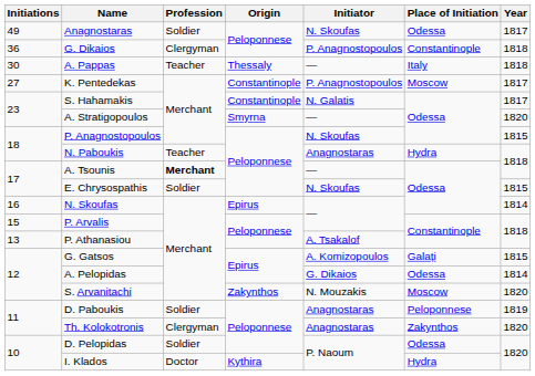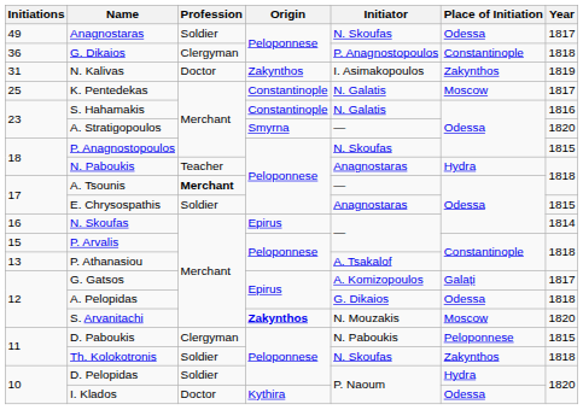 <table class="wikitable sortable">
 <tr>
 <th>Initiations</th>
 <th>Name</th>
 <th>Profession</th>
 <th>Origin</th>
 <th>Initiator</th>
 <th>Place of Initiation</th>
 <th>Year</th>
 </tr>
 <tr>
 <td>49</td>
 <td><a href='#'>Anagnostaras</a></td>
 <td>Soldier</td>
 <td rowspan="2"><a href='#'>Peloponnese</a></td>
 <td><a href='#'>N. Skoufas</a></td>
 <td><a href='#'>Odessa</a></td>
 <td>1817</td>
 </tr>
 <tr>
 <td>36</td>
 <td><a href='#'>G. Dikaios</a></td>
 <td>Clergyman</td>
 <td><a href='#'>P. Anagnostopoulos</a></td>
 <td><a href='#'>Constantinople</a></td>
 <td>1818</td>
 </tr>
 <tr>
-<td>30</td>
-<td><a href='#'>A. Pappas</a></td>
-<td>Teacher</td>
-<td><a href='#'>Thessaly</a></td>
-<td>—</td>
-<td><a href='#'>Italy</a></td>
-<td>1818</td>
+<td>31</td>
+<td>N. Kalivas</td>
+<td>Doctor</td>
+<td><a href='#'>Zakynthos</a></td>
+<td>I. Asimakopoulos</td>
+<td><a href='#'>Zakynthos</a></td>
+<td>1819</td>
 </tr>
 <tr>
-<td>27</td>
+<td>25</td>
 <td>K. Pentedekas</td>
 <td rowspan="4">Merchant</td>
 <td><a href='#'>Constantinople</a></td>
-<td><a href='#'>P. Anagnostopoulos</a></td>
+<td><a href='#'>N. Galatis</a></td>
 <td><a href='#'>Moscow</a></td>
 <td>1817</td>
 </tr>
 <tr>
 <td rowspan="2">23</td>
 <td>S. Hahamakis</td>
 <td><a href='#'>Constantinople</a></td>
 <td><a href='#'>N. Galatis</a></td>
 <td rowspan="3"><a href='#'>Odessa</a></td>
-<td>1817</td>
+<td>1816</td>
 </tr>
 <tr>
 <td>A. Stratigopoulos</td>
 <td><a href='#'>Smyrna</a></td>
 <td>—</td>
 <td>1820</td>
 </tr>
 <tr>
 <td rowspan="2">18</td>
 <td><a href='#'>P. Anagnostopoulos</a></td>
 <td rowspan="4"><a href='#'>Peloponnese</a></td>
 <td><a href='#'>N. Skoufas</a></td>
 <td>1815</td>
 </tr>
 <tr>
 <td><a href='#'>N. Paboukis</a></td>
 <td>Teacher</td>
 <td><a href='#'>Anagnostaras</a></td>
 <td><a href='#'>Hydra</a></td>
 <td rowspan="2">1818</td>
 </tr>
 <tr>
 <td rowspan="2">17</td>
 <td>Α. Tsounis</td>
 <td><strong>Merchant</strong></td>
 <td>—</td>
 <td rowspan="3"><a href='#'>Odessa</a></td>
 </tr>
 <tr>
 <td>Ε. Chrysospathis</td>
 <td>Soldier</td>
-<td><a href='#'>N. Skoufas</a></td>
+<td><a href='#'>Anagnostaras</a></td>
 <td>1815</td>
 </tr>
 <tr>
 <td>16</td>
 <td><a href='#'>N. Skoufas</a></td>
 <td rowspan="6">Merchant</td>
 <td><a href='#'>Epirus</a></td>
 <td rowspan="2">—</td>
 <td>1814</td>
 </tr>
 <tr>
 <td>15</td>
 <td><a href='#'>P. Arvalis</a></td>
 <td rowspan="2"><a href='#'>Peloponnese</a></td>
 <td rowspan="2"><a href='#'>Constantinople</a></td>
 <td rowspan="2">1818</td>
 </tr>
 <tr>
 <td>13</td>
 <td>P. Athanasiou</td>
 <td><a href='#'>A. Tsakalof</a></td>
 </tr>
 <tr>
 <td rowspan="3">12</td>
 <td>G. Gatsos</td>
 <td rowspan="2"><a href='#'>Epirus</a></td>
 <td><a href='#'>Α. Komizopoulos</a></td>
 <td><a href='#'>Galați</a></td>
-<td>1815</td>
+<td>1817</td>
 </tr>
 <tr>
 <td>A. Pelopidas</td>
 <td><a href='#'>G. Dikaios</a></td>
 <td><a href='#'>Odessa</a></td>
-<td>1814</td>
+<td>1818</td>
 </tr>
 <tr>
 <td>S. <a href='#'>Arvanitachi</a></td>
-<td><a href='#'>Zakynthos</a></td>
+<td><strong><a href='#'>Zakynthos</a></strong></td>
 <td>N. Mouzakis</td>
 <td><a href='#'>Moscow</a></td>
 <td>1820</td>
 </tr>
 <tr>
 <td rowspan="2">11</td>
 <td>D. Paboukis</td>
-<td>Soldier</td>
+<td>Clergyman</td>
 <td rowspan="3"><a href='#'>Peloponnese</a></td>
-<td><a href='#'>Anagnostaras</a></td>
+<td>Ν. Paboukis</td>
 <td><a href='#'>Peloponnese</a></td>
-<td>1819</td>
+<td>1815</td>
 </tr>
 <tr>
 <td><a href='#'>Th. Kolokotronis</a></td>
-<td>Clergyman</td>
-<td><a href='#'>Anagnostaras</a></td>
+<td>Soldier</td>
+<td><a href='#'>N. Skoufas</a></td>
 <td><a href='#'>Zakynthos</a></td>
-<td>1820</td>
+<td>1818</td>
 </tr>
 <tr>
 <td rowspan="2">10</td>
 <td>D. Pelopidas</td>
 <td>Soldier</td>
 <td rowspan="2">P. Naoum</td>
-<td><a href='#'>Odessa</a></td>
+<td><a href='#'>Hydra</a></td>
 <td rowspan="2">1820</td>
 </tr>
 <tr>
 <td>I. Klados</td>
 <td>Doctor</td>
 <td><a href='#'>Kythira</a></td>
-<td><a href='#'>Hydra</a></td>
+<td><a href='#'>Odessa</a></td>
 </tr>
 </table>
